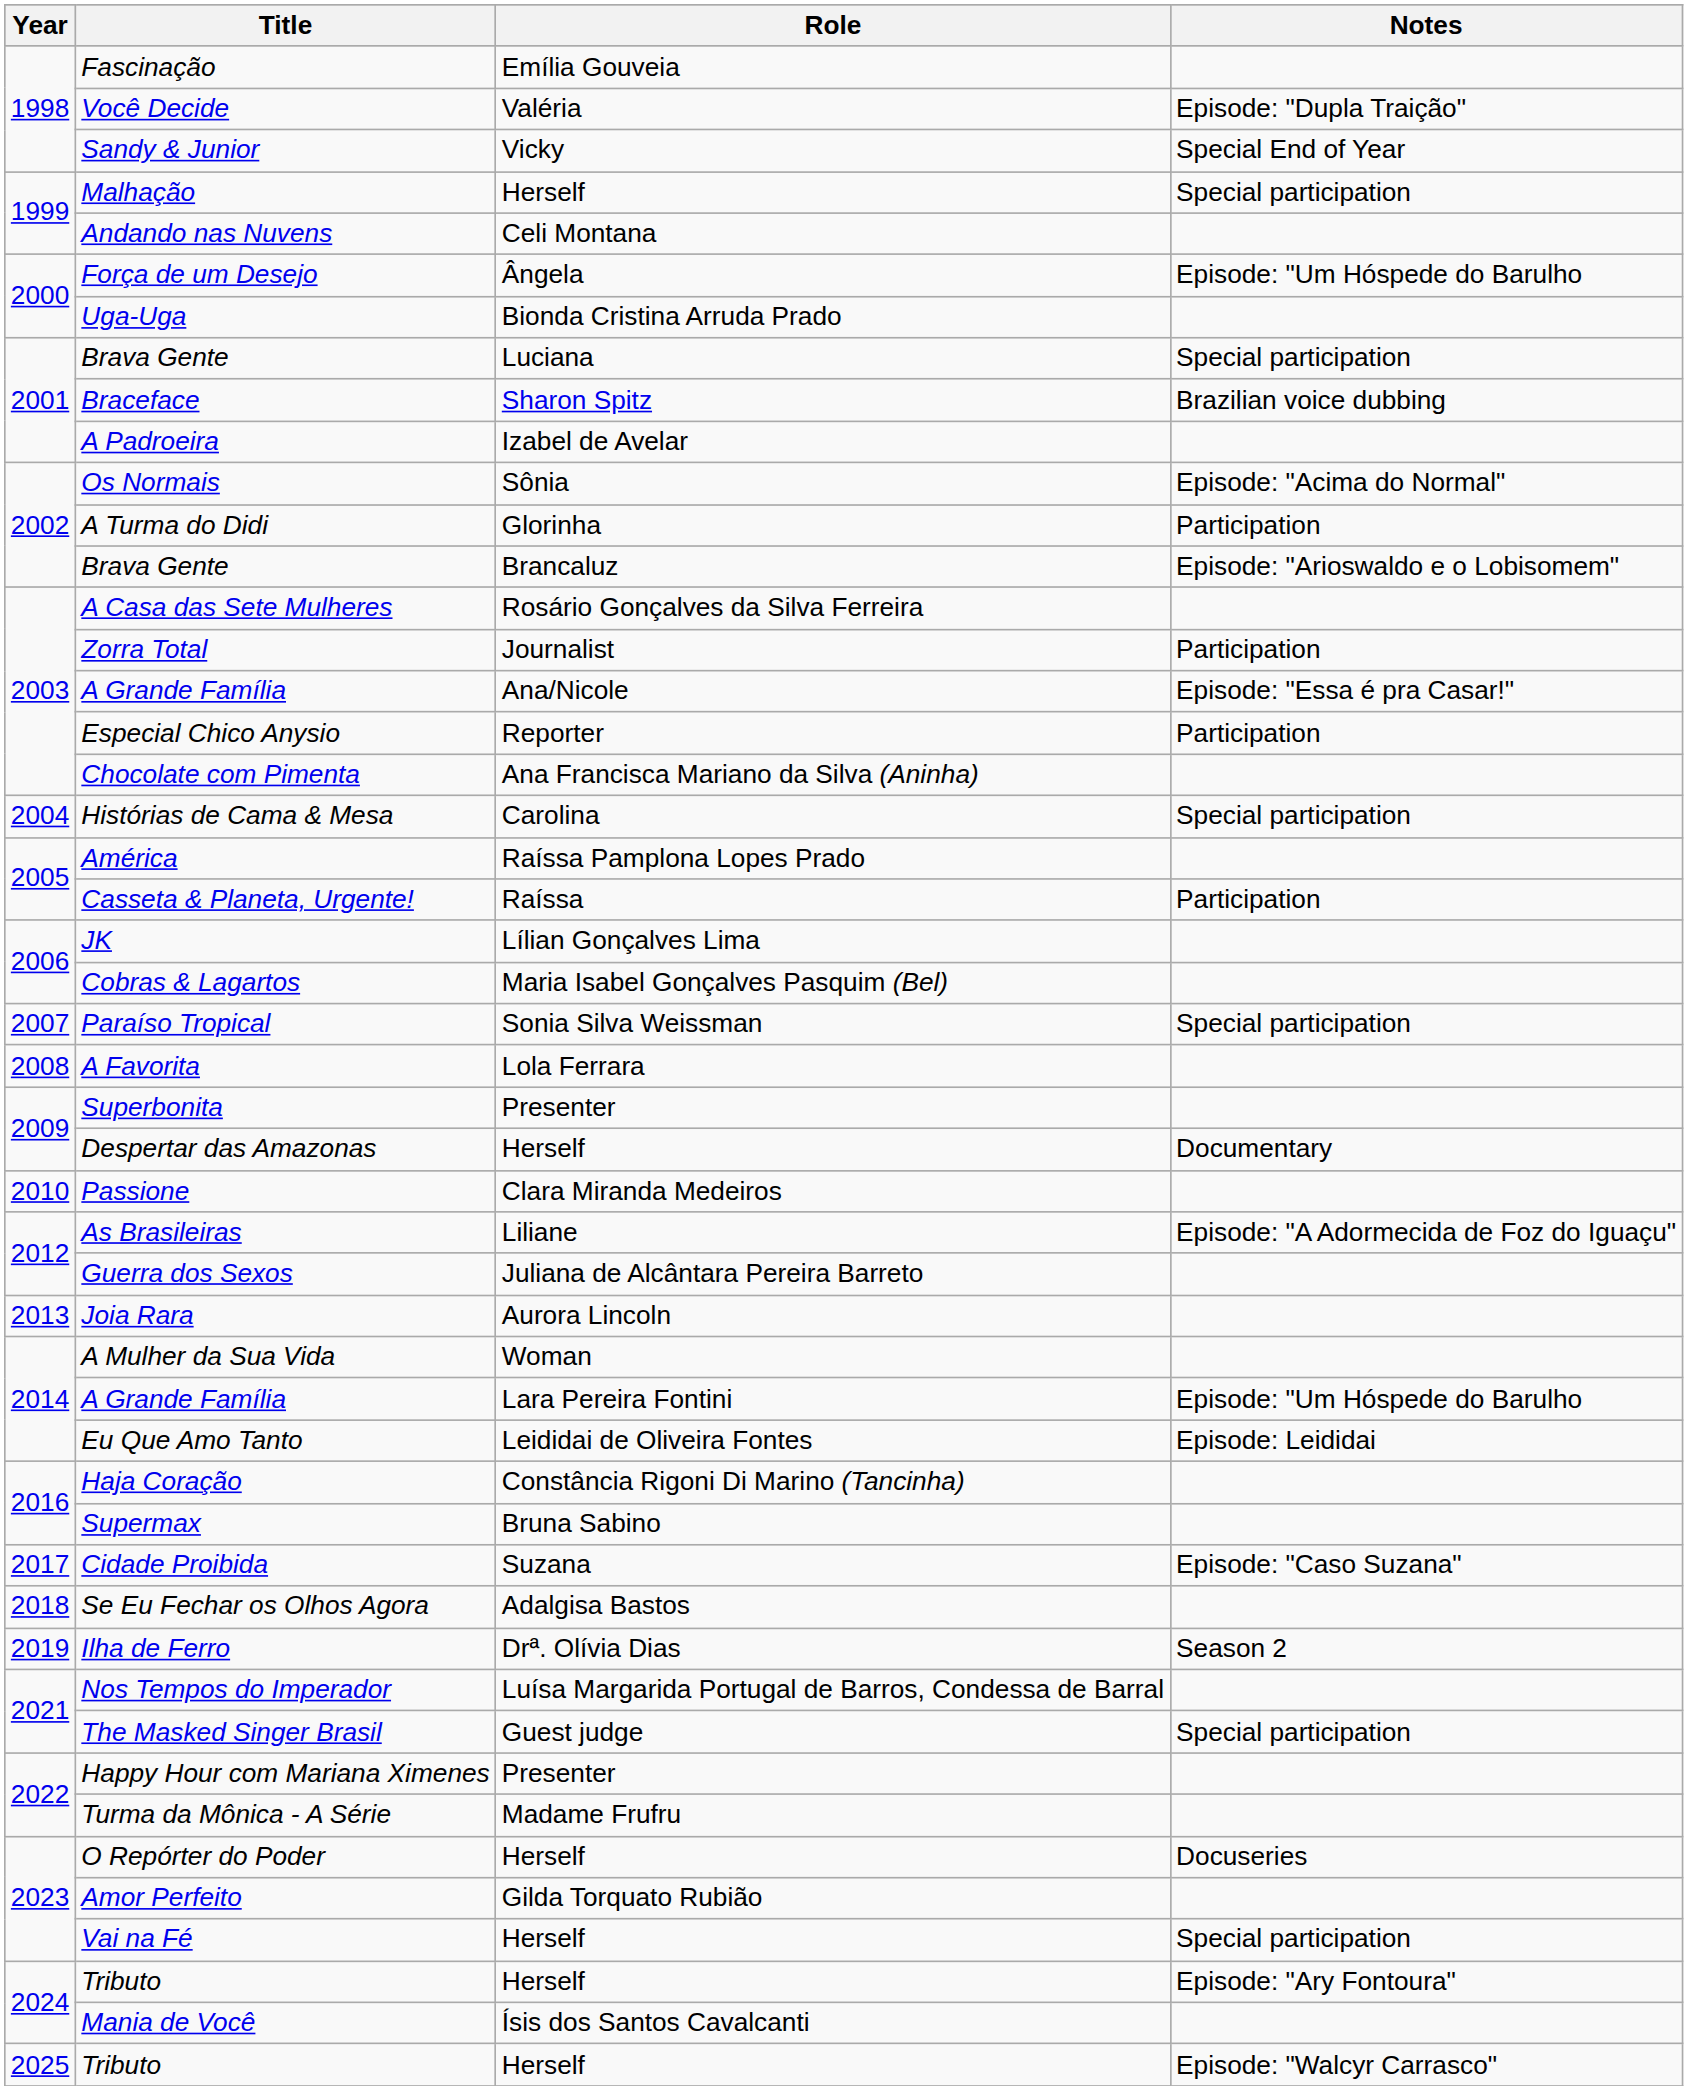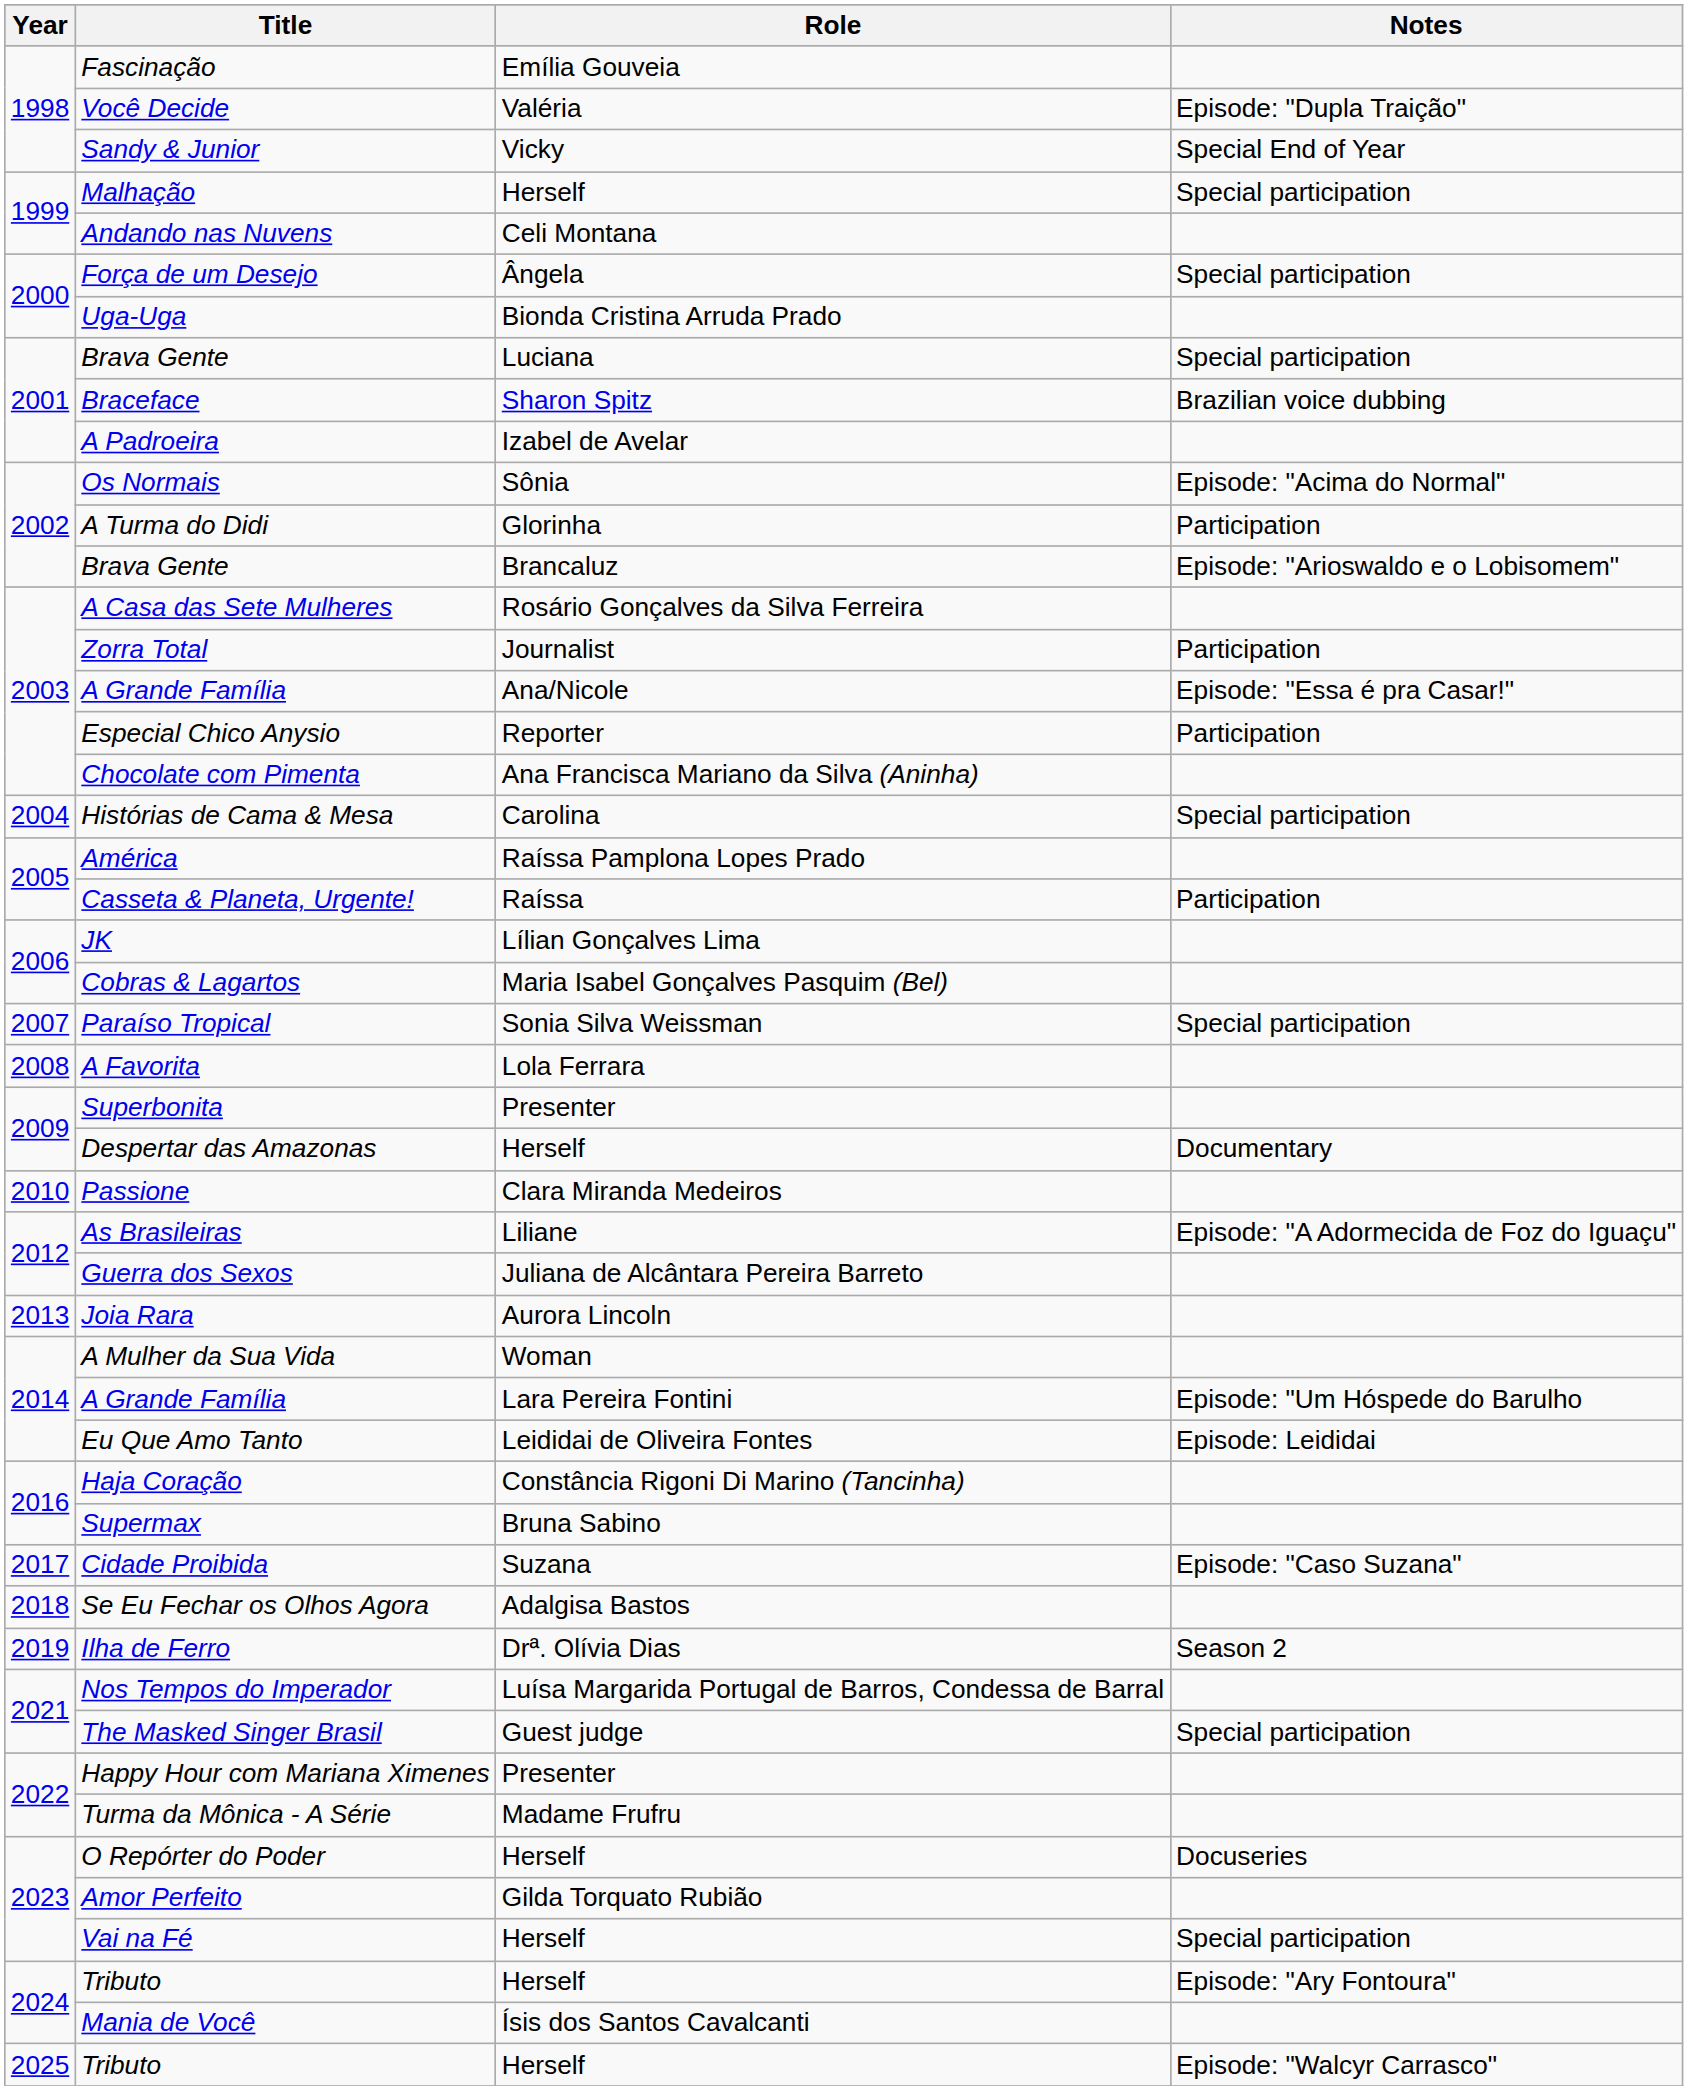 <table class="wikitable">
 <tr style="background:#ccc;">
 <th>Year</th>
 <th>Title</th>
 <th>Role</th>
 <th>Notes</th>
 </tr>
 <tr>
 <td rowspan="3"><a href='#'>1998</a></td>
 <td><em>Fascinação</em></td>
 <td>Emília Gouveia</td>
 <td></td>
 </tr>
 <tr>
 <td><em><a href='#'>Você Decide</a></em></td>
 <td>Valéria</td>
 <td>Episode: "Dupla Traição"</td>
 </tr>
 <tr>
 <td><em><a href='#'>Sandy & Junior</a></em></td>
 <td>Vicky</td>
 <td>Special End of Year</td>
 </tr>
 <tr>
 <td rowspan="2"><a href='#'>1999</a></td>
 <td><em><a href='#'>Malhação</a></em></td>
 <td>Herself</td>
 <td>Special participation</td>
 </tr>
 <tr>
 <td><em><a href='#'>Andando nas Nuvens</a></em></td>
 <td>Celi Montana</td>
 <td></td>
 </tr>
 <tr>
 <td rowspan="2"><a href='#'>2000</a></td>
 <td><em><a href='#'>Força de um Desejo</a></em></td>
 <td>Ângela</td>
-<td>Episode: "Um Hóspede do Barulho</td>
+<td>Special participation</td>
 </tr>
 <tr>
 <td><em><a href='#'>Uga-Uga</a></em></td>
 <td>Bionda Cristina Arruda Prado</td>
 <td></td>
 </tr>
 <tr>
 <td rowspan="3"><a href='#'>2001</a></td>
 <td><em>Brava Gente</em></td>
 <td>Luciana</td>
 <td>Special participation</td>
 </tr>
 <tr>
 <td><em><a href='#'>Braceface</a></em></td>
 <td><a href='#'>Sharon Spitz</a></td>
 <td>Brazilian voice dubbing</td>
 </tr>
 <tr>
 <td><em><a href='#'>A Padroeira</a></em></td>
 <td>Izabel de Avelar</td>
 <td></td>
 </tr>
 <tr>
 <td rowspan="3"><a href='#'>2002</a></td>
 <td><em><a href='#'>Os Normais</a></em></td>
 <td>Sônia</td>
 <td>Episode: "Acima do Normal"</td>
 </tr>
 <tr>
 <td><em>A Turma do Didi</em></td>
 <td>Glorinha</td>
 <td>Participation</td>
 </tr>
 <tr>
 <td><em>Brava Gente</em></td>
 <td>Brancaluz</td>
 <td>Episode: "Arioswaldo e o Lobisomem"</td>
 </tr>
 <tr>
 <td rowspan="5"><a href='#'>2003</a></td>
 <td><em><a href='#'>A Casa das Sete Mulheres</a></em></td>
 <td>Rosário Gonçalves da Silva Ferreira</td>
 <td></td>
 </tr>
 <tr>
 <td><em><a href='#'>Zorra Total</a></em></td>
 <td>Journalist</td>
 <td>Participation</td>
 </tr>
 <tr>
 <td><em><a href='#'>A Grande Família</a></em></td>
 <td>Ana/Nicole</td>
 <td>Episode: "Essa é pra Casar!"</td>
 </tr>
 <tr>
 <td><em>Especial Chico Anysio</em></td>
 <td>Reporter</td>
 <td>Participation</td>
 </tr>
 <tr>
 <td><em><a href='#'>Chocolate com Pimenta</a></em></td>
 <td>Ana Francisca Mariano da Silva <em>(Aninha)</em></td>
 <td></td>
 </tr>
 <tr>
 <td><a href='#'>2004</a></td>
 <td><em>Histórias de Cama & Mesa</em></td>
 <td>Carolina</td>
 <td>Special participation</td>
 </tr>
 <tr>
 <td rowspan="2"><a href='#'>2005</a></td>
 <td><em><a href='#'>América</a></em></td>
 <td>Raíssa Pamplona Lopes Prado</td>
 <td></td>
 </tr>
 <tr>
 <td><em><a href='#'>Casseta & Planeta, Urgente!</a></em></td>
 <td>Raíssa</td>
 <td>Participation</td>
 </tr>
 <tr>
 <td rowspan="2"><a href='#'>2006</a></td>
 <td><em><a href='#'>JK</a></em></td>
 <td>Lílian Gonçalves Lima</td>
 <td></td>
 </tr>
 <tr>
 <td><em><a href='#'>Cobras & Lagartos</a></em></td>
 <td>Maria Isabel Gonçalves Pasquim <em>(Bel)</em></td>
 <td></td>
 </tr>
 <tr>
 <td><a href='#'>2007</a></td>
 <td><em><a href='#'>Paraíso Tropical</a></em></td>
 <td>Sonia Silva Weissman</td>
 <td>Special participation</td>
 </tr>
 <tr>
 <td><a href='#'>2008</a></td>
 <td><em><a href='#'>A Favorita</a></em></td>
 <td>Lola Ferrara</td>
 <td></td>
 </tr>
 <tr>
 <td rowspan="2"><a href='#'>2009</a></td>
 <td><em><a href='#'>Superbonita</a></em></td>
 <td>Presenter</td>
 <td></td>
 </tr>
 <tr>
 <td><em>Despertar das Amazonas</em></td>
 <td>Herself</td>
 <td>Documentary</td>
 </tr>
 <tr>
 <td><a href='#'>2010</a></td>
 <td><em><a href='#'>Passione</a></em></td>
 <td>Clara Miranda Medeiros</td>
 <td></td>
 </tr>
 <tr>
 <td rowspan="2"><a href='#'>2012</a></td>
 <td><em><a href='#'>As Brasileiras</a></em></td>
 <td>Liliane</td>
 <td>Episode: "A Adormecida de Foz do Iguaçu"</td>
 </tr>
 <tr>
 <td><em><a href='#'>Guerra dos Sexos</a></em></td>
 <td>Juliana de Alcântara Pereira Barreto</td>
 <td></td>
 </tr>
 <tr>
 <td><a href='#'>2013</a></td>
 <td><em><a href='#'>Joia Rara</a></em></td>
 <td>Aurora Lincoln</td>
 <td></td>
 </tr>
 <tr>
 <td rowspan=3><a href='#'>2014</a></td>
 <td><em>A Mulher da Sua Vida</em></td>
 <td>Woman</td>
 <td></td>
 </tr>
 <tr>
 <td><em><a href='#'>A Grande Família</a></em></td>
 <td>Lara Pereira Fontini</td>
 <td>Episode: "Um Hóspede do Barulho</td>
 </tr>
 <tr>
 <td><em>Eu Que Amo Tanto</em></td>
 <td>Leididai de Oliveira Fontes</td>
 <td>Episode: Leididai</td>
 </tr>
 <tr>
 <td rowspan="2"><a href='#'>2016</a></td>
 <td><em><a href='#'>Haja Coração</a></em></td>
 <td>Constância Rigoni Di Marino <em>(Tancinha)</em></td>
 <td></td>
 </tr>
 <tr>
 <td><em><a href='#'>Supermax</a></em></td>
 <td>Bruna Sabino</td>
 <td></td>
 </tr>
 <tr>
 <td><a href='#'>2017</a></td>
 <td><em><a href='#'>Cidade Proibida</a></em></td>
 <td>Suzana</td>
 <td>Episode: "Caso Suzana"</td>
 </tr>
 <tr>
 <td><a href='#'>2018</a></td>
 <td><em>Se Eu Fechar os Olhos Agora</em></td>
 <td>Adalgisa Bastos</td>
 <td></td>
 </tr>
 <tr>
 <td><a href='#'>2019</a></td>
 <td><em><a href='#'>Ilha de Ferro</a></em></td>
 <td>Drª. Olívia Dias</td>
 <td>Season 2</td>
 </tr>
 <tr>
 <td rowspan="2"><a href='#'>2021</a></td>
 <td><em><a href='#'>Nos Tempos do Imperador</a></em></td>
 <td>Luísa Margarida Portugal de Barros, Condessa de Barral</td>
 <td></td>
 </tr>
 <tr>
 <td><em><a href='#'>The Masked Singer Brasil</a></em></td>
 <td>Guest judge</td>
 <td>Special participation</td>
 </tr>
 <tr>
 <td rowspan="2"><a href='#'>2022</a></td>
 <td><em>Happy Hour com Mariana Ximenes</em></td>
 <td>Presenter</td>
 <td></td>
 </tr>
 <tr>
 <td><em>Turma da Mônica - A Série</em></td>
 <td>Madame Frufru</td>
 <td></td>
 </tr>
 <tr>
 <td rowspan="3"><a href='#'>2023</a></td>
 <td><em>O Repórter do Poder</em></td>
 <td>Herself</td>
 <td>Docuseries</td>
 </tr>
 <tr>
 <td><em><a href='#'>Amor Perfeito</a></em></td>
 <td>Gilda Torquato Rubião</td>
 <td></td>
 </tr>
 <tr>
 <td><em><a href='#'>Vai na Fé</a></em></td>
 <td>Herself</td>
 <td>Special participation</td>
 </tr>
 <tr>
 <td rowspan="2"><a href='#'>2024</a></td>
 <td><em>Tributo</em></td>
 <td>Herself</td>
 <td>Episode: "Ary Fontoura"</td>
 </tr>
 <tr>
 <td><em><a href='#'>Mania de Você</a></em></td>
 <td>Ísis dos Santos Cavalcanti</td>
 <td></td>
 </tr>
 <tr>
 <td><a href='#'>2025</a></td>
 <td><em>Tributo</em></td>
 <td>Herself</td>
 <td>Episode: "Walcyr Carrasco"</td>
 </tr>
 </table>
